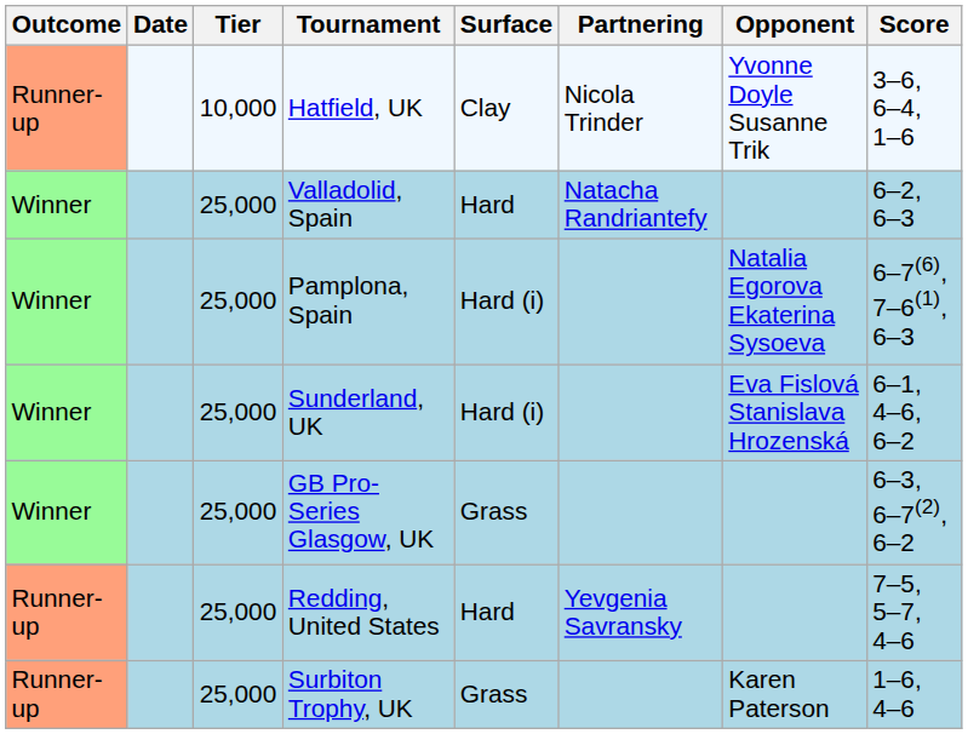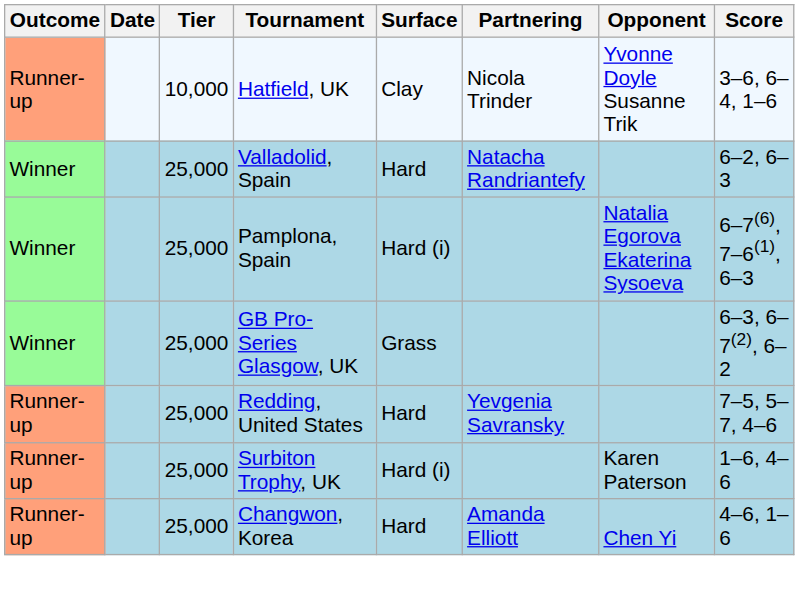 <table class="sortable wikitable">
 <tr>
 <th>Outcome</th>
 <th>Date</th>
 <th>Tier</th>
 <th>Tournament</th>
 <th>Surface</th>
 <th>Partnering</th>
 <th>Opponent</th>
 <th class="unsortable">Score</th>
 </tr>
 <tr bgcolor=#f0f8ff>
 <td bgcolor=FFA07A>Runner-up</td>
 <td></td>
 <td>10,000</td>
 <td><a href='#'>Hatfield</a>, UK</td>
 <td>Clay</td>
 <td> Nicola Trinder</td>
 <td> <a href='#'>Yvonne Doyle</a><br> Susanne Trik</td>
 <td>3–6, 6–4, 1–6</td>
 </tr>
 <tr bgcolor=lightblue>
 <td bgcolor=98FB98>Winner</td>
 <td></td>
 <td>25,000</td>
 <td><a href='#'>Valladolid</a>, Spain</td>
 <td>Hard</td>
 <td> <a href='#'>Natacha Randriantefy</a></td>
 <td> <br> </td>
 <td>6–2, 6–3</td>
 </tr>
 <tr bgcolor=lightblue>
 <td bgcolor=98FB98>Winner</td>
 <td></td>
 <td>25,000</td>
 <td>Pamplona, Spain</td>
 <td>Hard (i)</td>
 <td> </td>
 <td> <a href='#'>Natalia Egorova</a><br> <a href='#'>Ekaterina Sysoeva</a></td>
 <td>6–7<sup>(6)</sup>, 7–6<sup>(1)</sup>, 6–3</td>
 </tr>
 <tr bgcolor=lightblue>
-<td bgcolor=98FB98>Winner</td>
-<td></td>
-<td>25,000</td>
-<td><a href='#'>Sunderland</a>, UK</td>
-<td>Hard (i)</td>
-<td> </td>
-<td> <a href='#'>Eva Fislová</a><br> <a href='#'>Stanislava Hrozenská</a></td>
-<td>6–1, 4–6, 6–2</td>
-</tr>
-<tr bgcolor=lightblue>
 <td bgcolor=#98FB98>Winner</td>
 <td></td>
 <td>25,000</td>
 <td><a href='#'>GB Pro-Series Glasgow</a>, UK</td>
 <td>Grass</td>
 <td> </td>
 <td> <br> </td>
 <td>6–3, 6–7<sup>(2)</sup>, 6–2</td>
 </tr>
 <tr bgcolor=lightblue>
 <td bgcolor=FFA07A>Runner-up</td>
 <td></td>
 <td>25,000</td>
 <td><a href='#'>Redding</a>, United States</td>
 <td>Hard</td>
 <td> <a href='#'>Yevgenia Savransky</a></td>
 <td> <br> </td>
 <td>7–5, 5–7, 4–6</td>
 </tr>
 <tr bgcolor=lightblue>
 <td bgcolor=FFA07A>Runner-up</td>
 <td></td>
 <td>25,000</td>
 <td><a href='#'>Surbiton Trophy</a>, UK</td>
-<td>Grass</td>
+<td>Hard (i)</td>
 <td> </td>
 <td> Karen Paterson<br> </td>
 <td>1–6, 4–6</td>
 </tr>
+<tr bgcolor=lightblue>
+<td bgcolor=#FFA07A>Runner-up</td>
+<td></td>
+<td>25,000</td>
+<td><a href='#'>Changwon</a>, Korea</td>
+<td>Hard</td>
+<td> <a href='#'>Amanda Elliott</a></td>
+<td> <br> <a href='#'>Chen Yi</a></td>
+<td>4–6, 1–6</td>
+</tr>
 </table>
